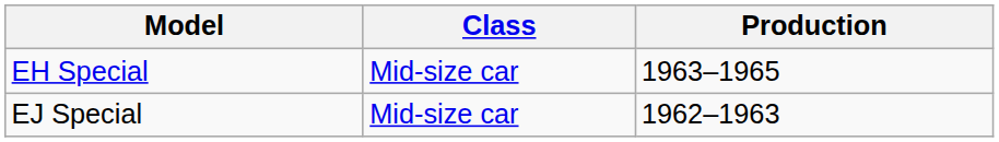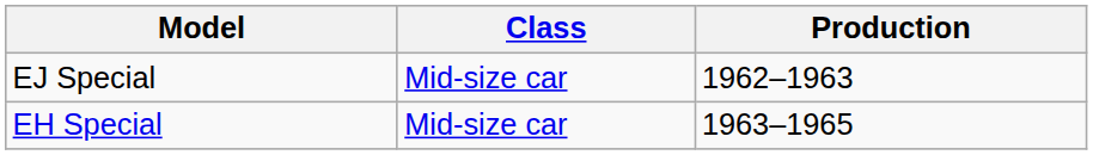 <table class="wikitable">
 <tr>
 <th style="width:200px;">Model</th>
 <th style="width:150px;"><a href='#'>Class</a></th>
 <th style="width:200px;">Production</th>
 </tr>
 <tr>
+<td valign="top">EJ Special</td>
+<td valign="top"><a href='#'>Mid-size car</a></td>
+<td valign="top">1962–1963</td>
+</tr>
+<tr>
 <td valign="top"><a href='#'>EH Special</a></td>
 <td valign="top"><a href='#'>Mid-size car</a></td>
 <td valign="top">1963–1965</td>
 </tr>
-<tr>
-<td valign="top">EJ Special</td>
-<td valign="top"><a href='#'>Mid-size car</a></td>
-<td valign="top">1962–1963</td>
-</tr>
 </table>
